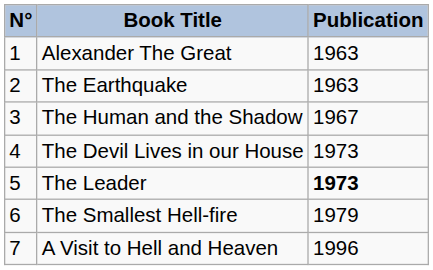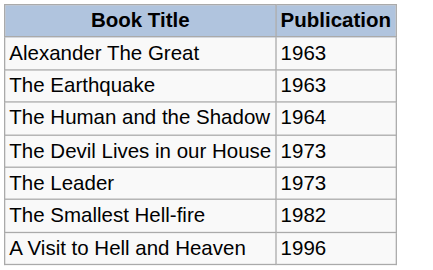 <table class="wikitable sortable plainrowheaders">
 <tr style="text-align:center;">
-<th scope="col" style="background:#B0C4DE;">N°</th>
 <th scope="col" style="background:#B0C4DE;">Book Title</th>
 <th scope="col" style="background:#B0C4DE;">Publication</th>
 </tr>
 <tr>
-<td>1</td>
 <td>Alexander The Great</td>
 <td>1963</td>
 </tr>
 <tr>
-<td>2</td>
 <td>The Earthquake</td>
 <td>1963</td>
 </tr>
 <tr>
-<td>3</td>
 <td>The Human and the Shadow</td>
-<td>1967</td>
+<td>1964</td>
 </tr>
 <tr>
-<td>4</td>
 <td>The Devil Lives in our House</td>
 <td>1973</td>
 </tr>
 <tr>
-<td>5</td>
 <td>The Leader</td>
-<td><strong>1973</strong></td>
+<td>1973</td>
 </tr>
 <tr>
-<td>6</td>
 <td>The Smallest Hell-fire</td>
-<td>1979</td>
+<td>1982</td>
 </tr>
 <tr>
-<td>7</td>
 <td>A Visit to Hell and Heaven</td>
 <td>1996</td>
 </tr>
 </table>
